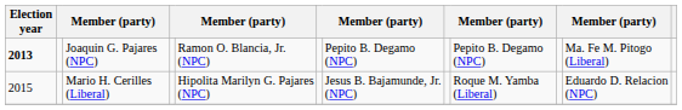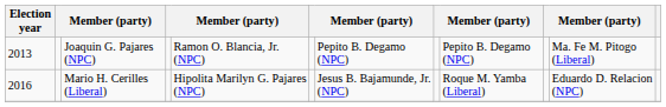 <table class=wikitable>
 <tr>
 <th width=60px>Election<br>year</th>
 <th colspan=2 width=140px>Member (party)</th>
 <th colspan=2 width=140px>Member (party)</th>
 <th colspan=2 width=140px>Member (party)</th>
 <th colspan=2 width=140px>Member (party)</th>
 <th colspan=2 width=140px>Member (party)</th>
 <th !></th>
 </tr>
 <tr>
-<td><strong>2013</strong></td>
+<td>2013</td>
 <td bgcolor=></td>
 <td>Joaquin G. Pajares<br>(<a href='#'>NPC</a>)</td>
 <td bgcolor=></td>
 <td>Ramon O. Blancia, Jr.<br>(<a href='#'>NPC</a>)</td>
 <td bgcolor=></td>
 <td>Pepito B. Degamo<br>(<a href='#'>NPC</a>)</td>
 <td bgcolor=></td>
 <td>Pepito B. Degamo<br>(<a href='#'>NPC</a>)</td>
 <td bgcolor=></td>
 <td>Ma. Fe M. Pitogo<br>(<a href='#'>Liberal</a>)</td>
 <td></td>
 </tr>
 <tr>
-<td>2015</td>
+<td>2016</td>
 <td bgcolor=></td>
 <td>Mario H. Cerilles<br>(<a href='#'>Liberal</a>)</td>
 <td bgcolor=></td>
 <td>Hipolita Marilyn G. Pajares<br>(<a href='#'>NPC</a>)</td>
 <td bgcolor=></td>
 <td>Jesus B. Bajamunde, Jr.<br>(<a href='#'>NPC</a>)</td>
 <td bgcolor=></td>
 <td>Roque M. Yamba<br>(<a href='#'>Liberal</a>)</td>
 <td bgcolor=></td>
 <td>Eduardo D. Relacion<br>(<a href='#'>NPC</a>)</td>
 <td></td>
 </tr>
 <tr>
 </tr>
 </table>
